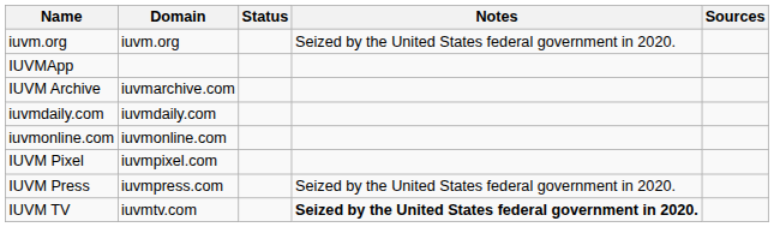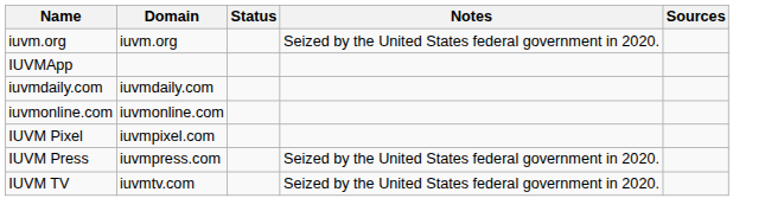 <table class="wikitable sortable mw-collapsible">
 <tr>
 <th>Name</th>
 <th>Domain</th>
 <th>Status</th>
 <th class="sortable">Notes</th>
 <th class="unsortable">Sources</th>
 </tr>
 <tr>
 <td>iuvm.org</td>
 <td>iuvm.org</td>
 <td></td>
 <td>Seized by the United States federal government in 2020.</td>
 <td></td>
 </tr>
 <tr>
 <td>IUVMApp</td>
 <td></td>
-<td></td>
-<td></td>
-<td></td>
-</tr>
-<tr>
-<td>IUVM Archive</td>
-<td>iuvmarchive.com</td>
 <td></td>
 <td></td>
 <td></td>
 </tr>
 <tr>
 <td>iuvmdaily.com</td>
 <td>iuvmdaily.com</td>
 <td></td>
 <td></td>
 <td></td>
 </tr>
 <tr>
 <td>iuvmonline.com</td>
 <td>iuvmonline.com</td>
 <td></td>
 <td></td>
 <td></td>
 </tr>
 <tr>
 <td>IUVM Pixel</td>
 <td>iuvmpixel.com</td>
 <td></td>
 <td></td>
 <td></td>
 </tr>
 <tr>
 <td>IUVM Press</td>
 <td>iuvmpress.com</td>
 <td></td>
 <td>Seized by the United States federal government in 2020.</td>
 <td></td>
 </tr>
 <tr>
 <td>IUVM TV</td>
 <td>iuvmtv.com</td>
 <td></td>
-<td><strong>Seized by the United States federal government in 2020.</strong></td>
+<td>Seized by the United States federal government in 2020.</td>
 <td></td>
 </tr>
 </table>
